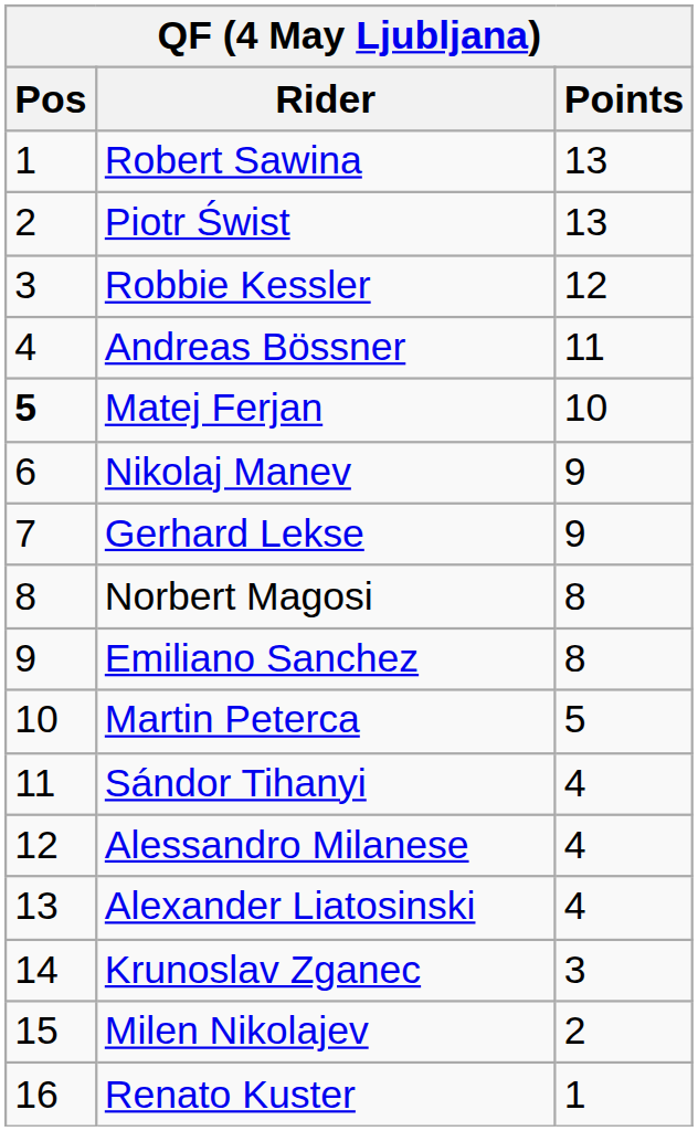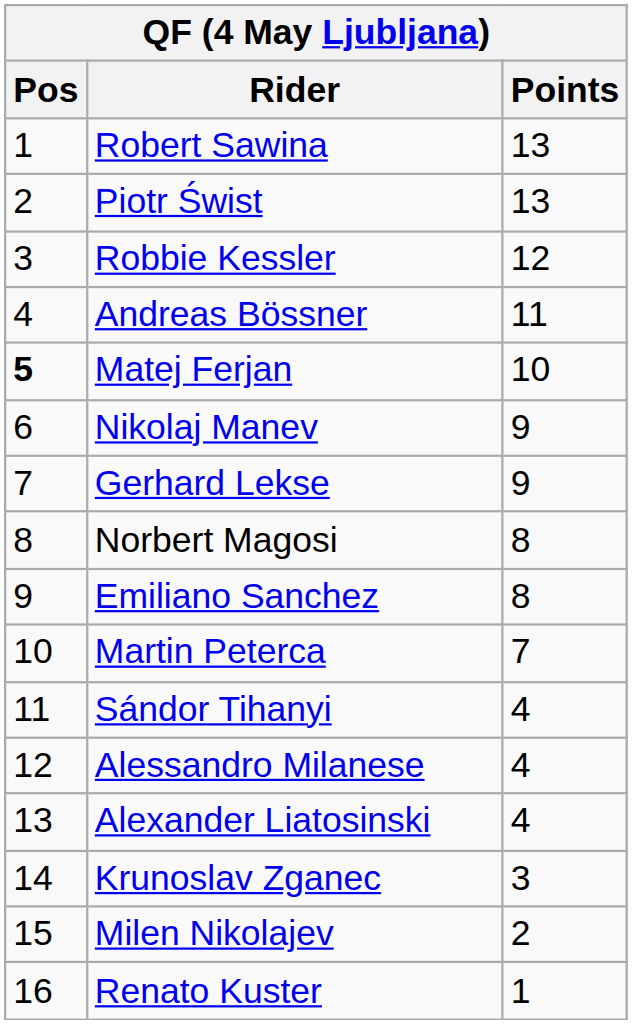 <table class="wikitable">
 <tr>
 <th colspan="6">QF (4 May  <a href='#'>Ljubljana</a>)</th>
 </tr>
 <tr>
 <th width=20>Pos</th>
 <th width=180>Rider</th>
 <th width=40>Points</th>
 </tr>
 <tr>
 <td>1</td>
 <td style="text-align:left;"> <a href='#'>Robert Sawina</a></td>
 <td>13</td>
 </tr>
 <tr>
 <td>2</td>
 <td style="text-align:left;"> <a href='#'>Piotr Świst</a></td>
 <td>13</td>
 </tr>
 <tr>
 <td>3</td>
 <td style="text-align:left;"> <a href='#'>Robbie Kessler</a></td>
 <td>12</td>
 </tr>
 <tr>
 <td>4</td>
 <td style="text-align:left;"> <a href='#'>Andreas Bössner</a></td>
 <td>11</td>
 </tr>
 <tr>
 <td><strong>5</strong></td>
 <td style="text-align:left;"> <a href='#'>Matej Ferjan</a></td>
 <td>10</td>
 </tr>
 <tr>
 <td>6</td>
 <td style="text-align:left;"> <a href='#'>Nikolaj Manev</a></td>
 <td>9</td>
 </tr>
 <tr>
 <td>7</td>
 <td style="text-align:left;"> <a href='#'>Gerhard Lekse</a></td>
 <td>9</td>
 </tr>
 <tr>
 <td>8</td>
 <td style="text-align:left;"> Norbert Magosi</td>
 <td>8</td>
 </tr>
 <tr>
 <td>9</td>
 <td style="text-align:left;"> <a href='#'>Emiliano Sanchez</a></td>
 <td>8</td>
 </tr>
 <tr>
 <td>10</td>
 <td style="text-align:left;"> <a href='#'>Martin Peterca</a></td>
-<td>5</td>
+<td>7</td>
 </tr>
 <tr>
 <td>11</td>
 <td style="text-align:left;"> <a href='#'>Sándor Tihanyi</a></td>
 <td>4</td>
 </tr>
 <tr>
 <td>12</td>
 <td style="text-align:left;"> <a href='#'>Alessandro Milanese</a></td>
 <td>4</td>
 </tr>
 <tr>
 <td>13</td>
 <td style="text-align:left;"> <a href='#'>Alexander Liatosinski</a></td>
 <td>4</td>
 </tr>
 <tr>
 <td>14</td>
 <td style="text-align:left;"> <a href='#'>Krunoslav Zganec</a></td>
 <td>3</td>
 </tr>
 <tr>
 <td>15</td>
 <td style="text-align:left;"> <a href='#'>Milen Nikolajev</a></td>
 <td>2</td>
 </tr>
 <tr>
 <td>16</td>
 <td style="text-align:left;"> <a href='#'>Renato Kuster</a></td>
 <td>1</td>
 </tr>
 </table>
